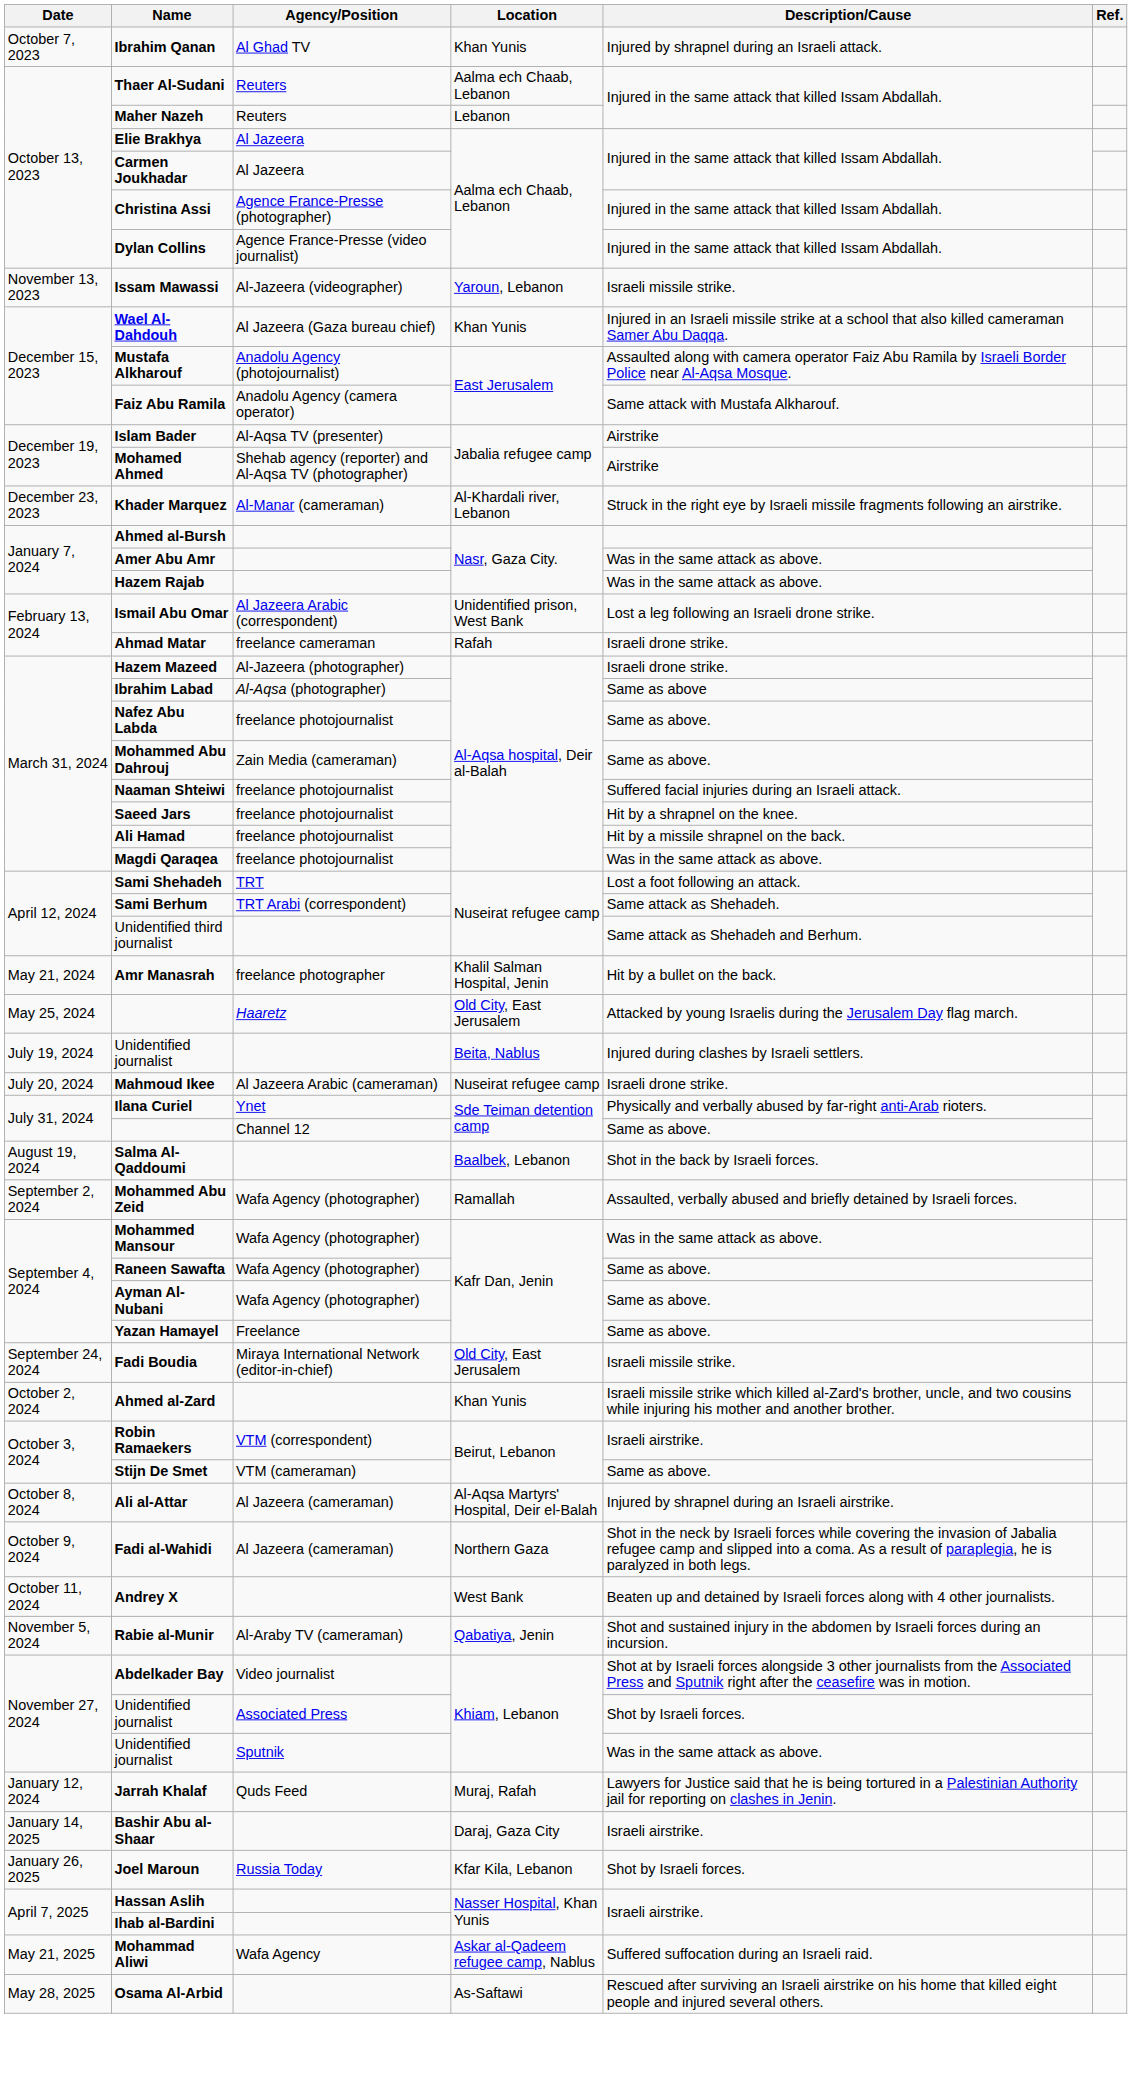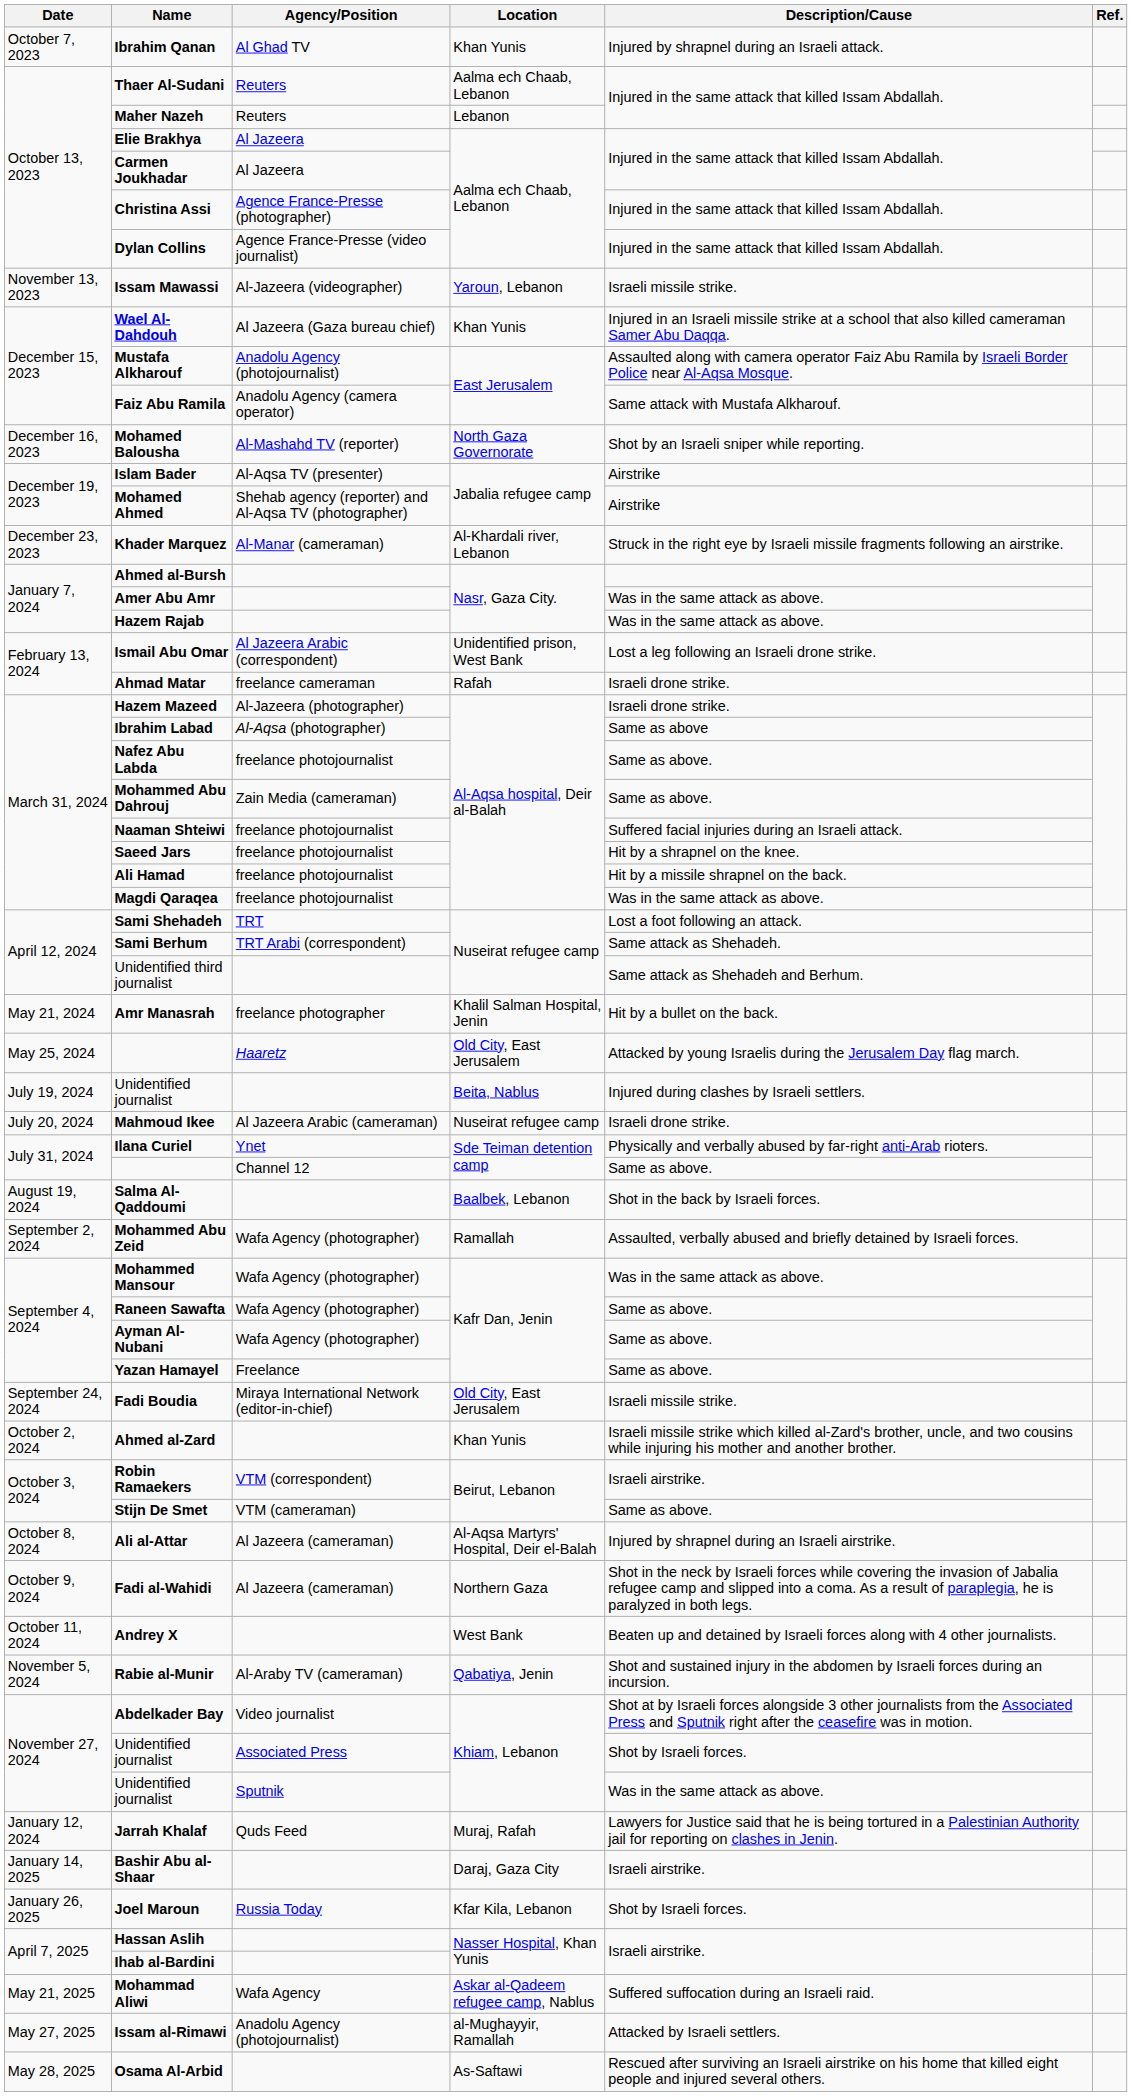 <table class="wikitable static-row-numbers">
 <tr>
 <th scope="col" style="min-width: 90px;">Date</th>
 <th>Name</th>
 <th>Agency/Position</th>
 <th>Location</th>
 <th>Description/Cause</th>
 <th>Ref.</th>
 </tr>
 <tr>
 <td>October 7, 2023</td>
 <td><strong>Ibrahim Qanan</strong></td>
 <td><a href='#'>Al Ghad</a> TV</td>
 <td>Khan Yunis</td>
 <td>Injured by shrapnel during an Israeli attack.</td>
 <td></td>
 </tr>
 <tr>
 <td rowspan="6">October 13, 2023</td>
 <td><strong>Thaer Al-Sudani</strong></td>
 <td><a href='#'>Reuters</a></td>
 <td>Aalma ech Chaab, Lebanon</td>
 <td rowspan="2">Injured in the same attack that killed Issam Abdallah.</td>
 <td></td>
 </tr>
 <tr>
 <td><strong>Maher Nazeh</strong></td>
 <td>Reuters</td>
 <td>Lebanon</td>
 <td></td>
 </tr>
 <tr>
 <td><strong>Elie Brakhya</strong></td>
 <td><a href='#'>Al Jazeera</a></td>
 <td rowspan="4">Aalma ech Chaab, Lebanon</td>
 <td rowspan="2">Injured in the same attack that killed Issam Abdallah.</td>
 <td></td>
 </tr>
 <tr>
 <td><strong>Carmen Joukhadar</strong></td>
 <td>Al Jazeera</td>
 <td></td>
 </tr>
 <tr>
 <td><strong>Christina Assi</strong></td>
 <td><a href='#'>Agence France-Presse</a> (photographer)</td>
 <td>Injured in the same attack that killed Issam Abdallah.</td>
 <td></td>
 </tr>
 <tr>
 <td><strong>Dylan Collins</strong></td>
 <td>Agence France-Presse (video journalist)</td>
 <td>Injured in the same attack that killed Issam Abdallah.</td>
 <td></td>
 </tr>
 <tr>
 <td>November 13, 2023</td>
 <td><strong>Issam Mawassi</strong></td>
 <td>Al-Jazeera (videographer)</td>
 <td><a href='#'>Yaroun</a>, Lebanon</td>
 <td>Israeli missile strike.</td>
 <td></td>
 </tr>
 <tr>
 <td rowspan="3">December 15, 2023</td>
 <td><strong><a href='#'>Wael Al-Dahdouh</a></strong></td>
 <td>Al Jazeera (Gaza bureau chief)</td>
 <td>Khan Yunis</td>
 <td>Injured in an Israeli missile strike at a school that also killed cameraman <a href='#'>Samer Abu Daqqa</a>.</td>
 <td></td>
 </tr>
 <tr>
 <td><strong>Mustafa Alkharouf</strong></td>
 <td><a href='#'>Anadolu Agency</a> (photojournalist)</td>
 <td rowspan="2"><a href='#'>East Jerusalem</a></td>
 <td>Assaulted along with camera operator Faiz Abu Ramila by <a href='#'>Israeli Border Police</a> near <a href='#'>Al-Aqsa Mosque</a>.</td>
 <td></td>
 </tr>
 <tr>
 <td><strong>Faiz Abu Ramila</strong></td>
 <td>Anadolu Agency (camera operator)</td>
 <td>Same attack with Mustafa Alkharouf.</td>
+<td></td>
+</tr>
+<tr>
+<td>December 16, 2023</td>
+<td><strong>Mohamed Balousha</strong></td>
+<td><a href='#'>Al-Mashahd TV</a> (reporter)</td>
+<td><a href='#'>North Gaza Governorate</a></td>
+<td>Shot by an Israeli sniper while reporting.</td>
 <td></td>
 </tr>
 <tr>
 <td rowspan="2">December 19, 2023</td>
 <td><strong>Islam Bader</strong></td>
 <td>Al-Aqsa TV (presenter)</td>
 <td rowspan="2">Jabalia refugee camp</td>
 <td>Airstrike</td>
 <td></td>
 </tr>
 <tr>
 <td><strong>Mohamed Ahmed</strong></td>
 <td>Shehab agency (reporter) and Al-Aqsa TV (photographer)</td>
 <td>Airstrike</td>
 <td></td>
 </tr>
 <tr>
 <td>December 23, 2023</td>
 <td><strong>Khader Marquez</strong></td>
 <td><a href='#'>Al-Manar</a> (cameraman)</td>
 <td>Al-Khardali river, Lebanon</td>
 <td>Struck in the right eye by Israeli missile fragments following an airstrike.</td>
 <td></td>
 </tr>
 <tr>
 <td rowspan="3">January 7, 2024</td>
 <td><strong>Ahmed al-Bursh</strong></td>
 <td></td>
 <td rowspan="3"><a href='#'>Nasr</a>, Gaza City.</td>
 <td></td>
 <td rowspan="3"></td>
 </tr>
 <tr>
 <td><strong>Amer Abu Amr</strong></td>
 <td></td>
 <td>Was in the same attack as above.</td>
 </tr>
 <tr>
 <td><strong>Hazem Rajab</strong></td>
 <td></td>
 <td>Was in the same attack as above.</td>
 </tr>
 <tr>
 <td rowspan="2">February 13, 2024</td>
 <td><strong>Ismail Abu Omar</strong></td>
 <td><a href='#'>Al Jazeera Arabic</a> (correspondent)</td>
 <td>Unidentified prison, West Bank</td>
 <td>Lost a leg following an Israeli drone strike.</td>
 <td></td>
 </tr>
 <tr>
 <td><strong>Ahmad Matar</strong></td>
 <td>freelance cameraman</td>
 <td>Rafah</td>
 <td>Israeli drone strike.</td>
 <td></td>
 </tr>
 <tr>
 <td rowspan="8">March 31, 2024</td>
 <td><strong>Hazem Mazeed</strong></td>
 <td>Al-Jazeera (photographer)</td>
 <td rowspan="8"><a href='#'>Al-Aqsa hospital</a>, Deir al-Balah</td>
 <td>Israeli drone strike.</td>
 <td rowspan="8"></td>
 </tr>
 <tr>
 <td><strong>Ibrahim Labad</strong></td>
 <td><em>Al-Aqsa</em> (photographer)</td>
 <td>Same as above</td>
 </tr>
 <tr>
 <td><strong>Nafez Abu Labda</strong></td>
 <td>freelance photojournalist</td>
 <td>Same as above.</td>
 </tr>
 <tr>
 <td><strong>Mohammed Abu Dahrouj</strong></td>
 <td>Zain Media (cameraman)</td>
 <td>Same as above.</td>
 </tr>
 <tr>
 <td><strong>Naaman Shteiwi</strong></td>
 <td>freelance photojournalist</td>
 <td>Suffered facial injuries during an Israeli attack.</td>
 </tr>
 <tr>
 <td><strong>Saeed Jars</strong></td>
 <td>freelance photojournalist</td>
 <td>Hit by a shrapnel on the knee.</td>
 </tr>
 <tr>
 <td><strong>Ali Hamad</strong></td>
 <td>freelance photojournalist</td>
 <td>Hit by a missile shrapnel on the back.</td>
 </tr>
 <tr>
 <td><strong>Magdi Qaraqea</strong></td>
 <td>freelance photojournalist</td>
 <td>Was in the same attack as above.</td>
 </tr>
 <tr>
 <td rowspan="3">April 12, 2024</td>
 <td><strong>Sami Shehadeh</strong></td>
 <td><a href='#'>TRT</a></td>
 <td rowspan="3">Nuseirat refugee camp</td>
 <td>Lost a foot following an attack.</td>
 <td rowspan="3"></td>
 </tr>
 <tr>
 <td><strong>Sami Berhum</strong></td>
 <td><a href='#'>TRT Arabi</a> (correspondent)</td>
 <td>Same attack as Shehadeh.</td>
 </tr>
 <tr>
 <td>Unidentified third journalist</td>
 <td></td>
 <td>Same attack as Shehadeh and Berhum.</td>
 </tr>
 <tr>
 <td>May 21, 2024</td>
 <td><strong>Amr Manasrah</strong></td>
 <td>freelance photographer</td>
 <td>Khalil Salman Hospital, Jenin</td>
 <td>Hit by a bullet on the back.</td>
 <td></td>
 </tr>
 <tr>
 <td>May 25, 2024</td>
 <td><strong></strong></td>
 <td><em><a href='#'>Haaretz</a></em></td>
 <td><a href='#'>Old City</a>,  East Jerusalem</td>
 <td>Attacked by young Israelis during the <a href='#'>Jerusalem Day</a> flag march.</td>
 <td></td>
 </tr>
 <tr>
 <td>July 19, 2024</td>
 <td>Unidentified journalist</td>
 <td></td>
 <td><a href='#'>Beita, Nablus</a></td>
 <td>Injured during clashes by Israeli settlers.</td>
 <td></td>
 </tr>
 <tr>
 <td>July 20, 2024</td>
 <td><strong>Mahmoud Ikee</strong></td>
 <td>Al Jazeera Arabic (cameraman)</td>
 <td>Nuseirat refugee camp</td>
 <td>Israeli drone strike.</td>
 <td></td>
 </tr>
 <tr>
 <td rowspan="2">July 31, 2024</td>
 <td><strong>Ilana Curiel</strong></td>
 <td><a href='#'>Ynet</a></td>
 <td rowspan="2"><a href='#'>Sde Teiman detention camp</a></td>
 <td>Physically and verbally abused by far-right <a href='#'>anti-Arab</a> rioters.</td>
 <td rowspan="2"></td>
 </tr>
 <tr>
 <td><strong></strong></td>
 <td>Channel 12</td>
 <td>Same as above.</td>
 </tr>
 <tr>
 <td>August 19, 2024</td>
 <td><strong>Salma Al-Qaddoumi</strong></td>
 <td></td>
 <td><a href='#'>Baalbek</a>, Lebanon</td>
 <td>Shot in the back by Israeli forces.</td>
 <td></td>
 </tr>
 <tr>
 <td>September 2, 2024</td>
 <td><strong>Mohammed Abu Zeid</strong></td>
 <td>Wafa Agency (photographer)</td>
 <td>Ramallah</td>
 <td>Assaulted, verbally abused and briefly detained by Israeli forces.</td>
 <td></td>
 </tr>
 <tr>
 <td rowspan="4">September 4, 2024</td>
 <td><strong>Mohammed Mansour</strong></td>
 <td>Wafa Agency (photographer)</td>
 <td rowspan="4">Kafr Dan, Jenin</td>
 <td>Was in the same attack as above.</td>
 <td rowspan="4"></td>
 </tr>
 <tr>
 <td><strong>Raneen Sawafta</strong></td>
 <td>Wafa Agency (photographer)</td>
 <td>Same as above.</td>
 </tr>
 <tr>
 <td><strong>Ayman Al-Nubani</strong></td>
 <td>Wafa Agency (photographer)</td>
 <td>Same as above.</td>
 </tr>
 <tr>
 <td><strong>Yazan Hamayel</strong></td>
 <td>Freelance</td>
 <td>Same as above.</td>
 </tr>
 <tr>
 <td>September 24, 2024</td>
 <td><strong>Fadi Boudia</strong></td>
 <td>Miraya International Network (editor-in-chief)</td>
 <td><a href='#'>Old City</a>,  East Jerusalem</td>
 <td>Israeli missile strike.</td>
 <td></td>
 </tr>
 <tr>
 <td>October 2, 2024</td>
 <td><strong>Ahmed al-Zard</strong></td>
 <td></td>
 <td>Khan Yunis</td>
 <td>Israeli missile strike which killed al-Zard's brother, uncle, and two cousins while injuring his mother and another brother.</td>
 <td></td>
 </tr>
 <tr>
 <td rowspan="2">October 3, 2024</td>
 <td><strong>Robin Ramaekers</strong></td>
 <td><a href='#'>VTM</a> (correspondent)</td>
 <td rowspan="2">Beirut, Lebanon</td>
 <td>Israeli airstrike.</td>
 <td rowspan="2"></td>
 </tr>
 <tr>
 <td><strong>Stijn De Smet</strong></td>
 <td>VTM (cameraman)</td>
 <td>Same as above.</td>
 </tr>
 <tr>
 <td>October 8, 2024</td>
 <td><strong>Ali al-Attar</strong></td>
 <td>Al Jazeera (cameraman)</td>
 <td>Al-Aqsa Martyrs' Hospital, Deir el-Balah</td>
 <td>Injured by shrapnel during an Israeli airstrike.</td>
 <td></td>
 </tr>
 <tr>
 <td>October 9, 2024</td>
 <td><strong>Fadi al-Wahidi</strong></td>
 <td>Al Jazeera (cameraman)</td>
 <td>Northern Gaza</td>
 <td>Shot in the neck by Israeli forces while covering the invasion of Jabalia refugee camp and slipped into a coma. As a result of <a href='#'>paraplegia</a>, he is paralyzed in both legs.</td>
 <td></td>
 </tr>
 <tr>
 <td>October 11, 2024</td>
 <td><strong>Andrey X</strong></td>
 <td></td>
 <td>West Bank</td>
 <td>Beaten up and detained by Israeli forces along with 4 other journalists.</td>
 <td></td>
 </tr>
 <tr>
 <td>November 5, 2024</td>
 <td><strong>Rabie al-Munir</strong></td>
 <td>Al-Araby TV (cameraman)</td>
 <td><a href='#'>Qabatiya</a>, Jenin</td>
 <td>Shot and sustained injury in the abdomen by Israeli forces during an incursion.</td>
 <td></td>
 </tr>
 <tr>
 <td rowspan="3">November 27, 2024</td>
 <td><strong>Abdelkader Bay</strong></td>
 <td>Video journalist</td>
 <td rowspan="3"><a href='#'>Khiam</a>, Lebanon</td>
 <td>Shot at by Israeli forces alongside 3 other journalists from the <a href='#'>Associated Press</a> and <a href='#'>Sputnik</a> right after the <a href='#'>ceasefire</a> was in motion.</td>
 <td rowspan="3"></td>
 </tr>
 <tr>
 <td>Unidentified journalist</td>
 <td><a href='#'>Associated Press</a></td>
 <td>Shot by Israeli forces.</td>
 </tr>
 <tr>
 <td>Unidentified journalist</td>
 <td><a href='#'>Sputnik</a></td>
 <td>Was in the same attack as above.</td>
 </tr>
 <tr>
 <td>January 12, 2024</td>
 <td><strong>Jarrah Khalaf</strong></td>
 <td>Quds Feed</td>
 <td>Muraj, Rafah</td>
 <td>Lawyers for Justice said that he is being tortured in a <a href='#'>Palestinian Authority</a> jail for reporting on <a href='#'>clashes in Jenin</a>.</td>
 <td></td>
 </tr>
 <tr>
 <td>January 14, 2025</td>
 <td><strong>Bashir Abu al-Shaar</strong></td>
 <td></td>
 <td>Daraj, Gaza City</td>
 <td>Israeli airstrike.</td>
 <td></td>
 </tr>
 <tr>
 <td>January 26, 2025</td>
 <td><strong>Joel Maroun</strong></td>
 <td><a href='#'>Russia Today</a></td>
 <td>Kfar Kila, Lebanon</td>
 <td>Shot by Israeli forces.</td>
 <td></td>
 </tr>
 <tr>
 <td rowspan="2">April 7, 2025</td>
 <td><strong>Hassan Aslih</strong></td>
 <td></td>
 <td rowspan="2"><a href='#'>Nasser Hospital</a>, Khan Yunis</td>
 <td rowspan="2">Israeli airstrike.</td>
 <td rowspan="2"></td>
 </tr>
 <tr>
 <td><strong>Ihab al-Bardini</strong></td>
 <td></td>
 </tr>
 <tr>
 <td>May 21, 2025</td>
 <td><strong>Mohammad Aliwi</strong></td>
 <td>Wafa Agency</td>
 <td><a href='#'>Askar al-Qadeem refugee camp</a>, Nablus</td>
 <td>Suffered suffocation during an Israeli raid.</td>
 <td></td>
 </tr>
 <tr>
+<td>May 27, 2025</td>
+<td><strong>Issam al-Rimawi</strong></td>
+<td>Anadolu Agency (photojournalist)</td>
+<td>al-Mughayyir, Ramallah</td>
+<td>Attacked by Israeli settlers.</td>
+<td></td>
+</tr>
+<tr>
 <td>May 28, 2025</td>
 <td><strong>Osama Al-Arbid</strong></td>
 <td></td>
 <td>As-Saftawi</td>
 <td>Rescued after surviving an Israeli airstrike on his home that killed eight people and injured several others.</td>
 <td></td>
 </tr>
 </table>
